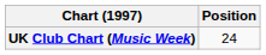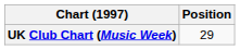 <table class="wikitable plainrowheaders">
 <tr>
 <th>Chart (1997)</th>
 <th>Position</th>
 </tr>
 <tr>
 <th scope="row">UK <a href='#'>Club Chart</a> (<em><a href='#'>Music Week</a></em>)</th>
-<td align="center">24</td>
+<td align="center">29</td>
 </tr>
 </table>
